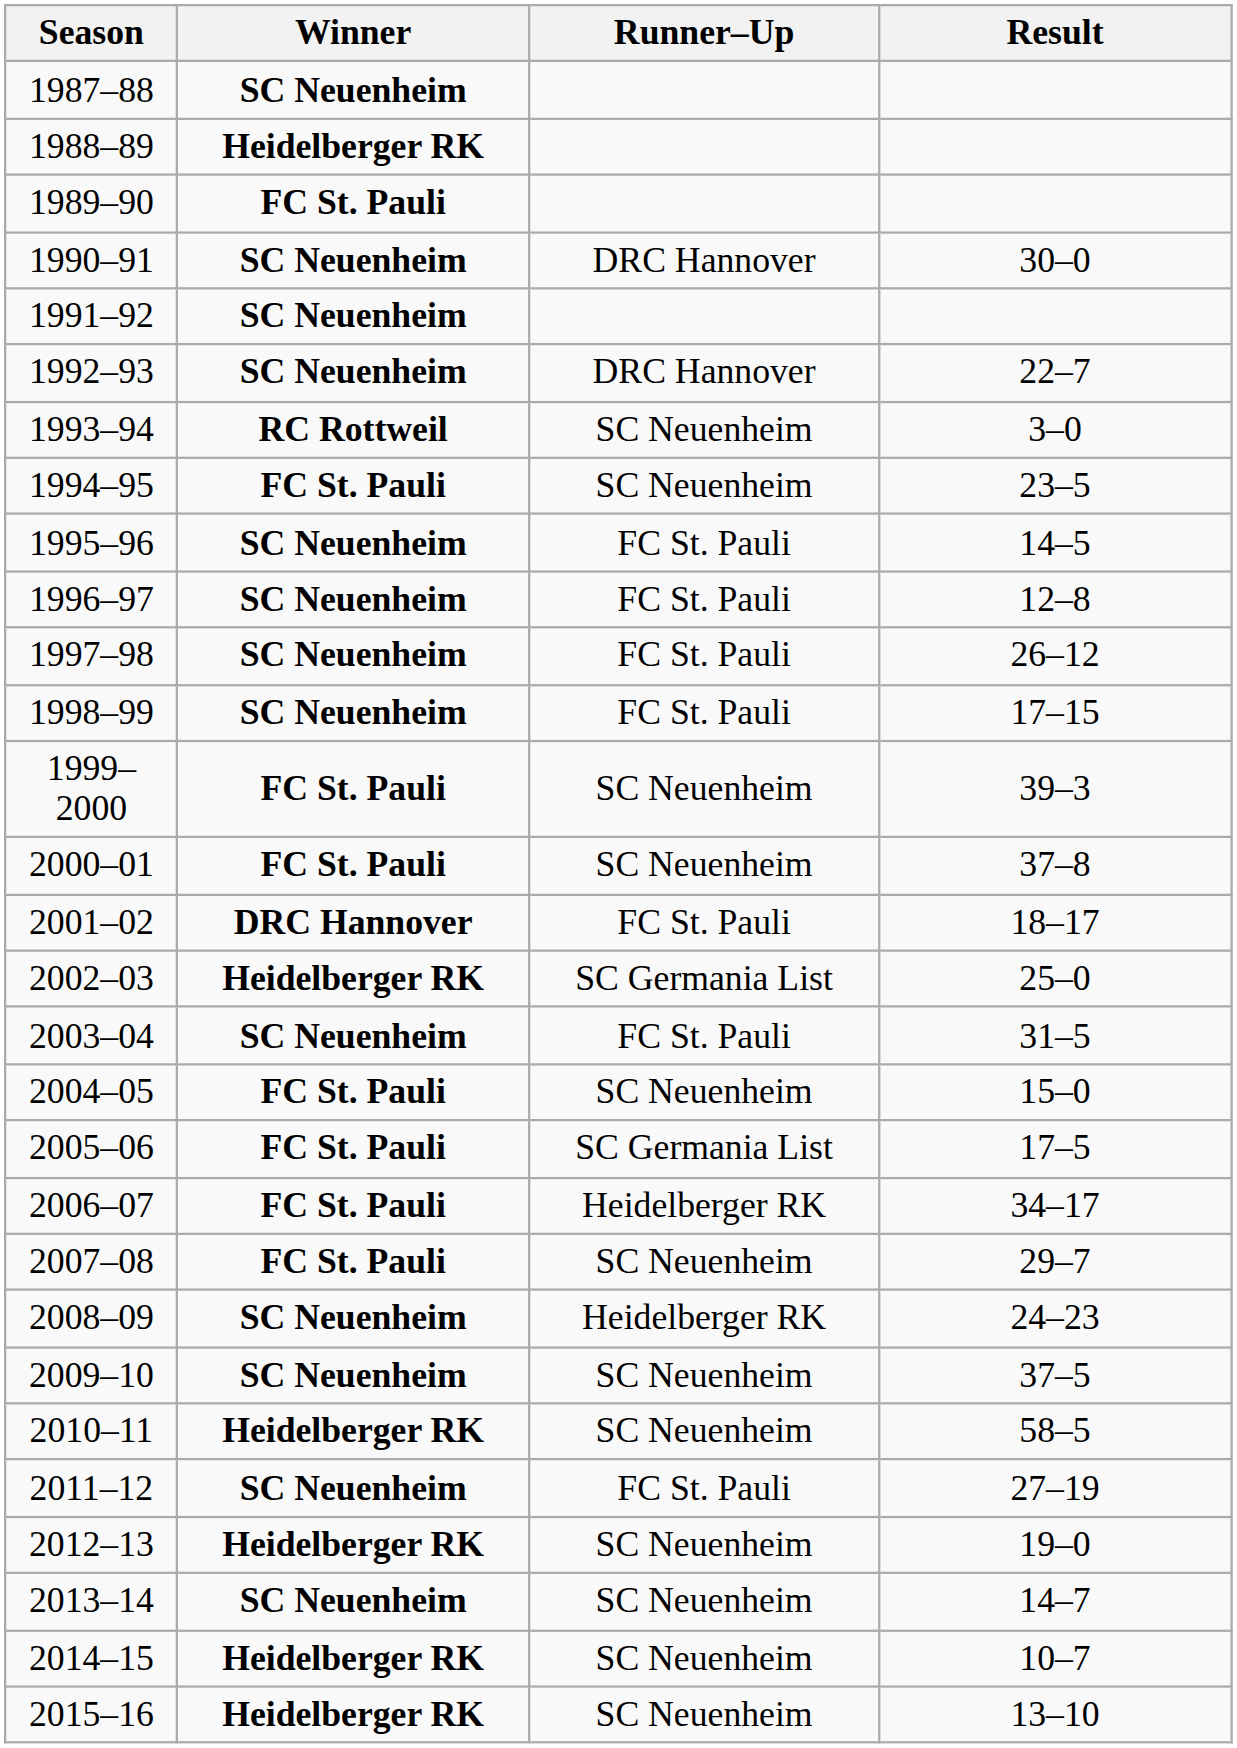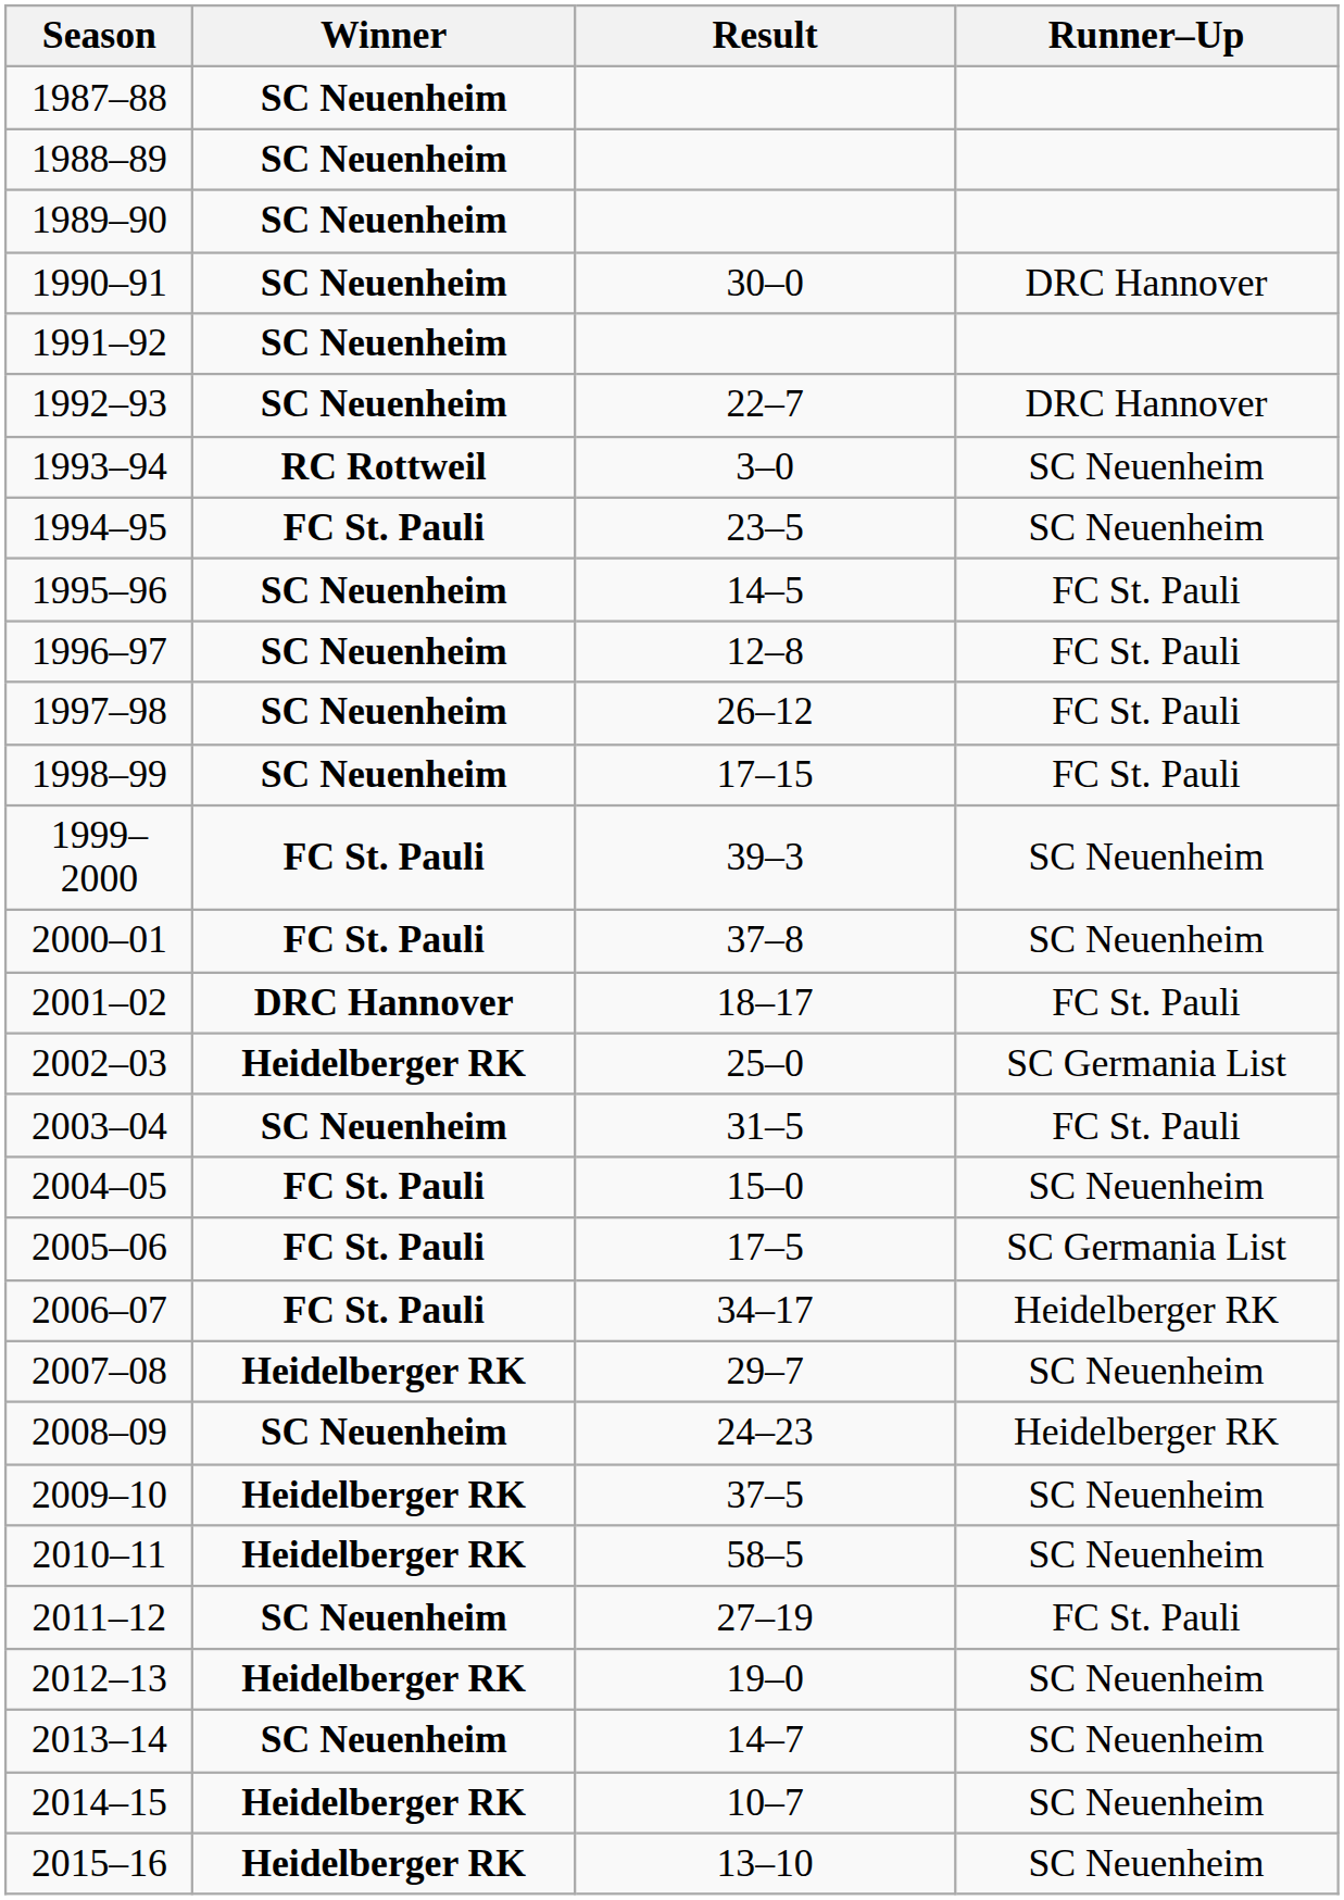 <table class="wikitable">
 <tr>
 <th width="70">Season</th>
 <th width="150">Winner</th>
+<th width="150">Result</th>
 <th width="150">Runner–Up</th>
-<th width="150">Result</th>
 </tr>
 <tr align="center">
 <td>1987–88</td>
 <td><strong>SC Neuenheim</strong></td>
 <td></td>
 <td></td>
 </tr>
 <tr align="center">
 <td>1988–89</td>
-<td><strong>Heidelberger RK</strong></td>
+<td><strong>SC Neuenheim</strong></td>
 <td></td>
 <td></td>
 </tr>
 <tr align="center">
 <td>1989–90</td>
-<td><strong>FC St. Pauli</strong></td>
+<td><strong>SC Neuenheim</strong></td>
 <td></td>
 <td></td>
 </tr>
 <tr align="center">
 <td>1990–91</td>
 <td><strong>SC Neuenheim</strong></td>
+<td>30–0</td>
 <td>DRC Hannover</td>
-<td>30–0</td>
 </tr>
 <tr align="center">
 <td>1991–92</td>
 <td><strong>SC Neuenheim</strong></td>
 <td></td>
 <td></td>
 </tr>
 <tr align="center">
 <td>1992–93</td>
 <td><strong>SC Neuenheim</strong></td>
+<td>22–7</td>
 <td>DRC Hannover</td>
-<td>22–7</td>
 </tr>
 <tr align="center">
 <td>1993–94</td>
 <td><strong>RC Rottweil</strong></td>
+<td>3–0</td>
 <td>SC Neuenheim</td>
-<td>3–0</td>
 </tr>
 <tr align="center">
 <td>1994–95</td>
 <td><strong>FC St. Pauli</strong></td>
+<td>23–5</td>
 <td>SC Neuenheim</td>
-<td>23–5</td>
 </tr>
 <tr align="center">
 <td>1995–96</td>
 <td><strong>SC Neuenheim</strong></td>
+<td>14–5</td>
 <td>FC St. Pauli</td>
-<td>14–5</td>
 </tr>
 <tr align="center">
 <td>1996–97</td>
 <td><strong>SC Neuenheim</strong></td>
+<td>12–8</td>
 <td>FC St. Pauli</td>
-<td>12–8</td>
 </tr>
 <tr align="center">
 <td>1997–98</td>
 <td><strong>SC Neuenheim</strong></td>
+<td>26–12</td>
 <td>FC St. Pauli</td>
-<td>26–12</td>
 </tr>
 <tr align="center">
 <td>1998–99</td>
 <td><strong>SC Neuenheim</strong></td>
+<td>17–15</td>
 <td>FC St. Pauli</td>
-<td>17–15</td>
 </tr>
 <tr align="center">
 <td>1999–2000</td>
 <td><strong>FC St. Pauli</strong></td>
+<td>39–3</td>
 <td>SC Neuenheim</td>
-<td>39–3</td>
 </tr>
 <tr align="center">
 <td>2000–01</td>
 <td><strong>FC St. Pauli</strong></td>
+<td>37–8</td>
 <td>SC Neuenheim</td>
-<td>37–8</td>
 </tr>
 <tr align="center">
 <td>2001–02</td>
 <td><strong>DRC Hannover</strong></td>
+<td>18–17</td>
 <td>FC St. Pauli</td>
-<td>18–17</td>
 </tr>
 <tr align="center">
 <td>2002–03</td>
 <td><strong>Heidelberger RK</strong></td>
+<td>25–0</td>
 <td>SC Germania List</td>
-<td>25–0</td>
 </tr>
 <tr align="center">
 <td>2003–04</td>
 <td><strong>SC Neuenheim</strong></td>
+<td>31–5</td>
 <td>FC St. Pauli</td>
-<td>31–5</td>
 </tr>
 <tr align="center">
 <td>2004–05</td>
 <td><strong>FC St. Pauli</strong></td>
+<td>15–0</td>
 <td>SC Neuenheim</td>
-<td>15–0</td>
 </tr>
 <tr align="center">
 <td>2005–06</td>
 <td><strong>FC St. Pauli</strong></td>
+<td>17–5</td>
 <td>SC Germania List</td>
-<td>17–5</td>
 </tr>
 <tr align="center">
 <td>2006–07</td>
 <td><strong>FC St. Pauli</strong></td>
+<td>34–17</td>
 <td>Heidelberger RK</td>
-<td>34–17</td>
 </tr>
 <tr align="center">
 <td>2007–08</td>
-<td><strong>FC St. Pauli</strong></td>
+<td><strong>Heidelberger RK</strong></td>
+<td>29–7</td>
 <td>SC Neuenheim</td>
-<td>29–7</td>
 </tr>
 <tr align="center">
 <td>2008–09</td>
 <td><strong>SC Neuenheim</strong></td>
+<td>24–23</td>
 <td>Heidelberger RK</td>
-<td>24–23</td>
 </tr>
 <tr align="center">
 <td>2009–10</td>
-<td><strong>SC Neuenheim</strong></td>
+<td><strong>Heidelberger RK</strong></td>
+<td>37–5</td>
 <td>SC Neuenheim</td>
-<td>37–5</td>
 </tr>
 <tr align="center">
 <td>2010–11</td>
 <td><strong>Heidelberger RK</strong></td>
+<td>58–5</td>
 <td>SC Neuenheim</td>
-<td>58–5</td>
 </tr>
 <tr align="center">
 <td>2011–12</td>
 <td><strong>SC Neuenheim</strong></td>
+<td>27–19</td>
 <td>FC St. Pauli</td>
-<td>27–19</td>
 </tr>
 <tr align="center">
 <td>2012–13</td>
 <td><strong>Heidelberger RK</strong></td>
+<td>19–0</td>
 <td>SC Neuenheim</td>
-<td>19–0</td>
 </tr>
 <tr align="center">
 <td>2013–14</td>
 <td><strong>SC Neuenheim</strong></td>
+<td>14–7</td>
 <td>SC Neuenheim</td>
-<td>14–7</td>
 </tr>
 <tr align="center">
 <td>2014–15</td>
 <td><strong>Heidelberger RK</strong></td>
+<td>10–7</td>
 <td>SC Neuenheim</td>
-<td>10–7</td>
 </tr>
 <tr align="center">
 <td>2015–16</td>
 <td><strong>Heidelberger RK</strong></td>
+<td>13–10</td>
 <td>SC Neuenheim</td>
-<td>13–10</td>
 </tr>
 </table>
